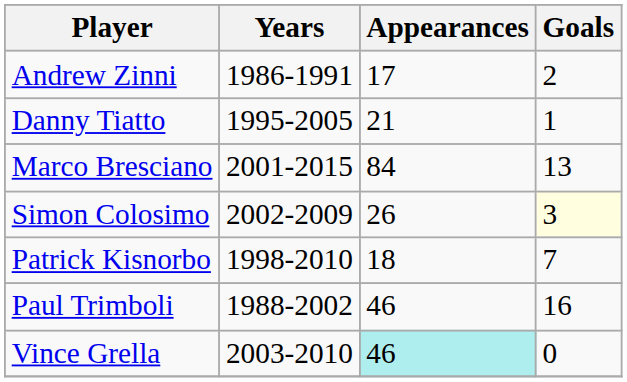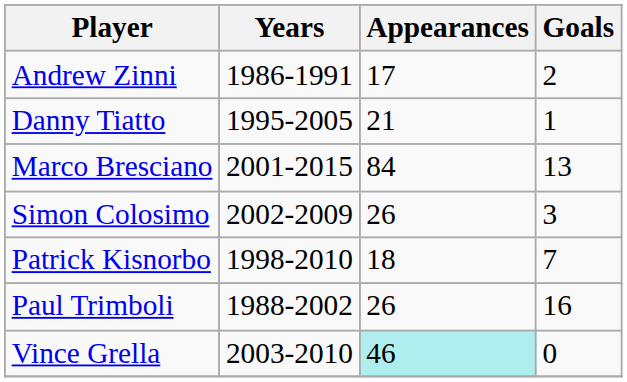 <table class="wikitable sortable">
 <tr>
 <th>Player</th>
 <th>Years</th>
 <th>Appearances</th>
 <th>Goals</th>
 </tr>
 <tr>
 <td><a href='#'>Andrew Zinni</a></td>
 <td>1986-1991</td>
 <td>17</td>
 <td>2</td>
 </tr>
 <tr>
 <td><a href='#'>Danny Tiatto</a></td>
 <td>1995-2005</td>
 <td>21</td>
 <td>1</td>
 </tr>
 <tr>
 <td><a href='#'>Marco Bresciano</a></td>
 <td>2001-2015</td>
 <td>84</td>
 <td>13</td>
 </tr>
 <tr>
 <td><a href='#'>Simon Colosimo</a></td>
 <td>2002-2009</td>
 <td>26</td>
-<td style="background: lightyellow;">3</td>
+<td>3</td>
 </tr>
 <tr>
 <td><a href='#'>Patrick Kisnorbo</a></td>
 <td>1998-2010</td>
 <td>18</td>
 <td>7</td>
 </tr>
 <tr>
 <td><a href='#'>Paul Trimboli</a></td>
 <td>1988-2002</td>
-<td>46</td>
+<td>26</td>
 <td>16</td>
 </tr>
 <tr>
 <td><a href='#'>Vince Grella</a></td>
 <td>2003-2010</td>
 <td style="background: paleturquoise;">46</td>
 <td>0</td>
 </tr>
 <tr>
 </tr>
 </table>
